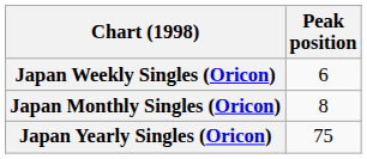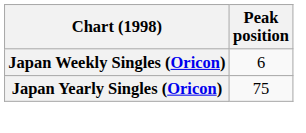 <table class="wikitable sortable plainrowheaders" style="text-align:center;">
 <tr>
 <th scope="col">Chart (1998)</th>
 <th scope="col">Peak<br>position</th>
 </tr>
 <tr>
 <th scope="row">Japan Weekly Singles (<a href='#'>Oricon</a>)</th>
 <td style="text-align:center;">6</td>
 </tr>
 <tr>
-<th scope="row">Japan Monthly Singles (<a href='#'>Oricon</a>)</th>
-<td style="text-align:center;">8</td>
-</tr>
-<tr>
 <th scope="row">Japan Yearly Singles (<a href='#'>Oricon</a>)</th>
 <td style="text-align:center;">75</td>
 </tr>
 </table>
